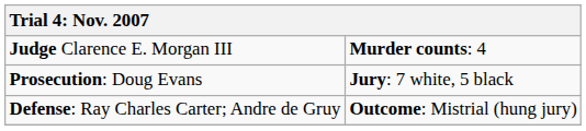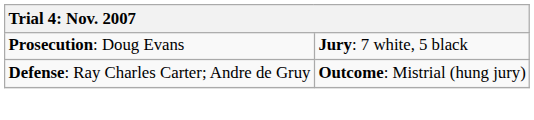 <table class="wikitable" style="font-size:86%">
 <tr>
 <th colspan="2" style="text-align: left;">Trial 4: Nov. 2007</th>
-</tr>
-<tr>
-<td><strong>Judge</strong> Clarence E. Morgan III</td>
-<td><strong>Murder counts</strong>: 4</td>
 </tr>
 <tr>
 <td><strong>Prosecution</strong>: Doug Evans</td>
 <td><strong>Jury</strong>: 7 white, 5 black</td>
 </tr>
 <tr>
 <td><strong>Defense</strong>: Ray Charles Carter; Andre de Gruy</td>
 <td><strong>Outcome</strong>: Mistrial (hung jury)</td>
 </tr>
 <tr>
 </tr>
 </table>
